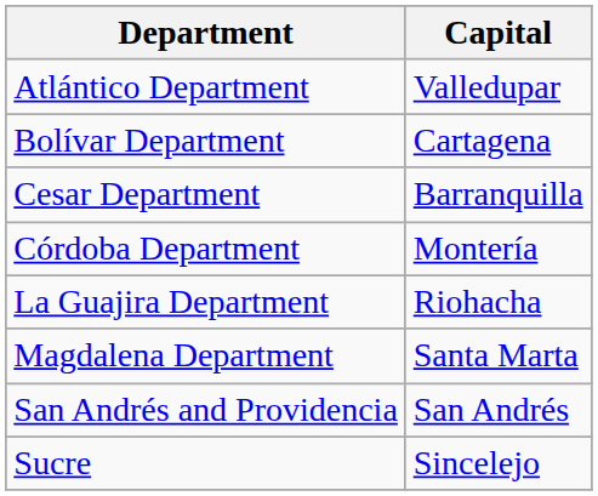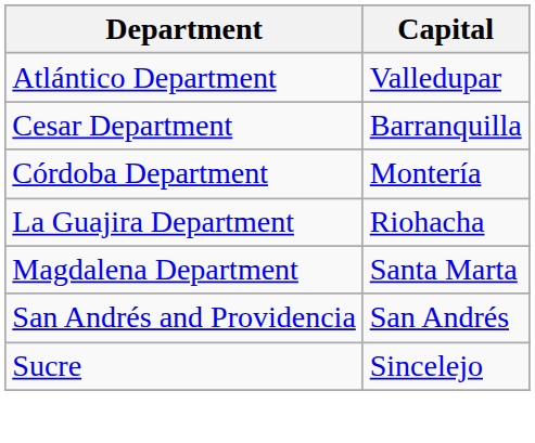 <table class="wikitable">
 <tr>
 <th>Department</th>
 <th>Capital</th>
 </tr>
 <tr>
 <td><a href='#'>Atlántico Department</a></td>
 <td><a href='#'>Valledupar</a></td>
-</tr>
-<tr>
-<td><a href='#'>Bolívar Department</a></td>
-<td><a href='#'>Cartagena</a></td>
 </tr>
 <tr>
 <td><a href='#'>Cesar Department</a></td>
 <td><a href='#'>Barranquilla</a></td>
 </tr>
 <tr>
 <td><a href='#'>Córdoba Department</a></td>
 <td><a href='#'>Montería</a></td>
 </tr>
 <tr>
 <td><a href='#'>La Guajira Department</a></td>
 <td><a href='#'>Riohacha</a></td>
 </tr>
 <tr>
 <td><a href='#'>Magdalena Department</a></td>
 <td><a href='#'>Santa Marta</a></td>
 </tr>
 <tr>
 <td><a href='#'>San Andrés and Providencia</a></td>
 <td><a href='#'>San Andrés</a></td>
 </tr>
 <tr>
 <td><a href='#'>Sucre</a></td>
 <td><a href='#'>Sincelejo</a></td>
 </tr>
 </table>
